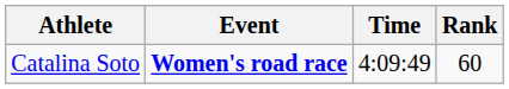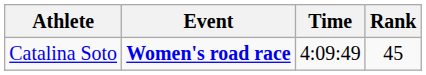 <table class=wikitable style=font-size:95%;text-align:center>
 <tr>
 <th>Athlete</th>
 <th>Event</th>
 <th>Time</th>
 <th>Rank</th>
 </tr>
 <tr align=center>
 <td align=left><a href='#'>Catalina Soto</a></td>
 <td align=left><strong><a href='#'>Women's road race</a></strong></td>
 <td>4:09:49</td>
-<td>60</td>
+<td>45</td>
 </tr>
 </table>
